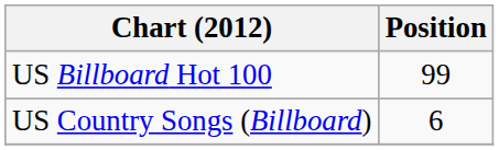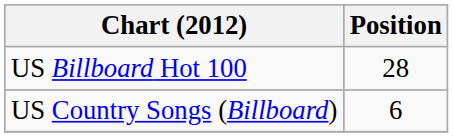 <table class="wikitable sortable">
 <tr>
 <th scope="col">Chart (2012)</th>
 <th scope="col">Position</th>
 </tr>
 <tr>
 <td>US <a href='#'><em>Billboard</em> Hot 100</a></td>
-<td style="text-align:center;">99</td>
+<td style="text-align:center;">28</td>
 </tr>
 <tr>
 <td>US <a href='#'>Country Songs</a> (<em><a href='#'>Billboard</a></em>)</td>
 <td align="center">6</td>
 </tr>
 <tr>
 </tr>
 </table>
